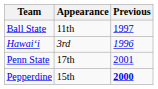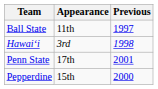 <table class="wikitable sortable">
 <tr>
 <th>Team</th>
 <th>Appearance</th>
 <th>Previous</th>
 </tr>
 <tr>
 <td><a href='#'>Ball State</a></td>
 <td>11th</td>
 <td><a href='#'>1997</a></td>
 </tr>
 <tr>
 <td><em><a href='#'>Hawaiʻi</a></em></td>
 <td><em>3rd</em></td>
-<td><em><a href='#'>1996</a></em></td>
+<td><em><a href='#'>1998</a></em></td>
 </tr>
 <tr>
 <td><a href='#'>Penn State</a></td>
 <td>17th</td>
 <td><a href='#'>2001</a></td>
 </tr>
 <tr>
 <td><a href='#'>Pepperdine</a></td>
 <td>15th</td>
-<td><strong><a href='#'>2000</a></strong></td>
+<td><a href='#'>2000</a></td>
 </tr>
 </table>
